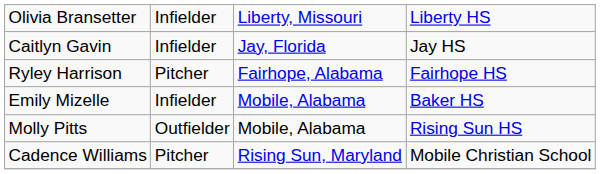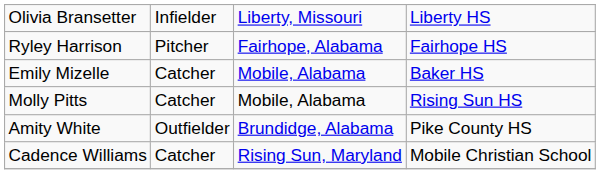 <table class="wikitable">
 <tr>
 <td>Olivia Bransetter</td>
 <td>Infielder</td>
 <td><a href='#'>Liberty, Missouri</a></td>
 <td><a href='#'>Liberty HS</a></td>
-</tr>
-<tr>
-<td>Caitlyn Gavin</td>
-<td>Infielder</td>
-<td><a href='#'>Jay, Florida</a></td>
-<td>Jay HS</td>
 </tr>
 <tr>
 <td>Ryley Harrison</td>
 <td>Pitcher</td>
 <td><a href='#'>Fairhope, Alabama</a></td>
 <td><a href='#'>Fairhope HS</a></td>
 </tr>
 <tr>
 <td>Emily Mizelle</td>
-<td>Infielder</td>
+<td>Catcher</td>
 <td><a href='#'>Mobile, Alabama</a></td>
 <td><a href='#'>Baker HS</a></td>
 </tr>
 <tr>
 <td>Molly Pitts</td>
-<td>Outfielder</td>
+<td>Catcher</td>
 <td>Mobile, Alabama</td>
 <td><a href='#'>Rising Sun HS</a></td>
 </tr>
 <tr>
+<td>Amity White</td>
+<td>Outfielder</td>
+<td><a href='#'>Brundidge, Alabama</a></td>
+<td>Pike County HS</td>
+</tr>
+<tr>
 <td>Cadence Williams</td>
-<td>Pitcher</td>
+<td>Catcher</td>
 <td><a href='#'>Rising Sun, Maryland</a></td>
 <td>Mobile Christian School</td>
 </tr>
 <tr>
 </tr>
 </table>
